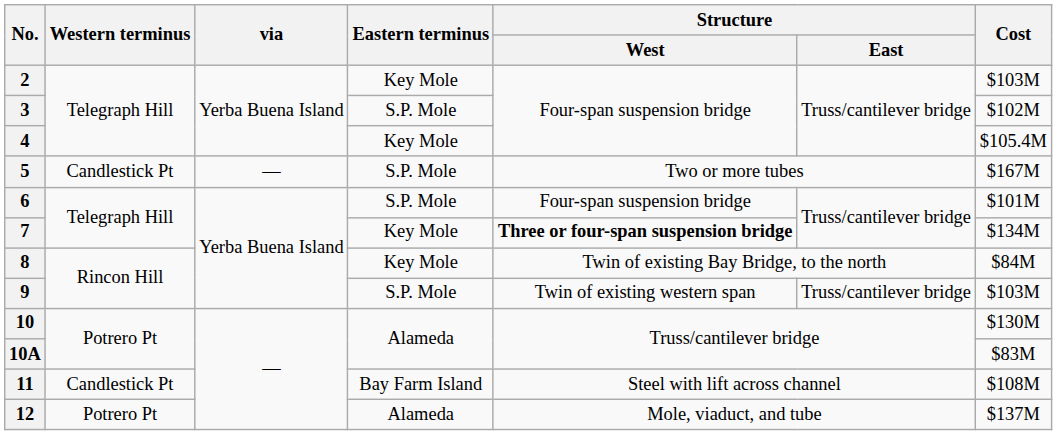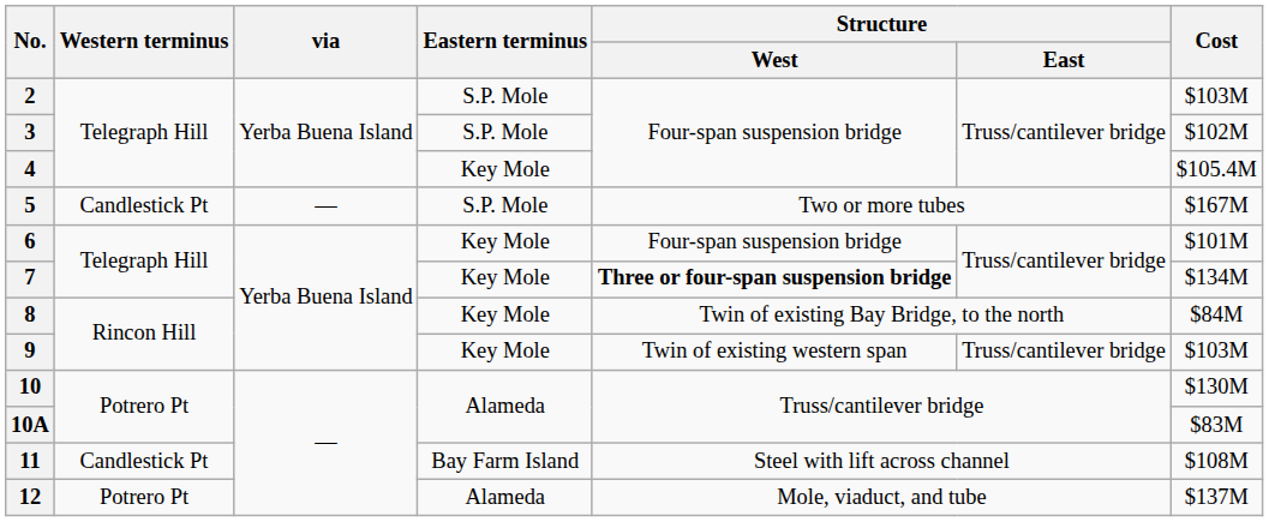 <table class="wikitable sortable" style="font-size:80%;text-align:center;">
 <tr>
 <th rowspan=2>No.</th>
 <th rowspan=2>Western terminus</th>
 <th rowspan=2>via</th>
 <th rowspan=2>Eastern terminus</th>
 <th colspan=2>Structure</th>
 <th rowspan=2>Cost</th>
 </tr>
 <tr>
 <th>West</th>
 <th>East</th>
 </tr>
 <tr>
 <th>2</th>
 <td rowspan=3>Telegraph Hill </td>
 <td rowspan=3>Yerba Buena Island</td>
-<td>Key Mole </td>
+<td>S.P. Mole </td>
 <td rowspan=3>Four-span suspension bridge</td>
 <td rowspan=3>Truss/cantilever bridge</td>
 <td>$103M</td>
 </tr>
 <tr>
 <th>3</th>
 <td>S.P. Mole </td>
 <td>$102M</td>
 </tr>
 <tr>
 <th>4</th>
 <td>Key Mole </td>
 <td>$105.4M</td>
 </tr>
 <tr>
 <th>5</th>
 <td>Candlestick Pt </td>
 <td>—</td>
 <td>S.P. Mole </td>
 <td colspan=2>Two or more tubes</td>
 <td>$167M</td>
 </tr>
 <tr>
 <th>6</th>
 <td rowspan=2>Telegraph Hill </td>
 <td rowspan=4>Yerba Buena Island</td>
-<td>S.P. Mole </td>
+<td>Key Mole </td>
 <td>Four-span suspension bridge</td>
 <td rowspan=2>Truss/cantilever bridge</td>
 <td>$101M</td>
 </tr>
 <tr>
 <th>7</th>
 <td>Key Mole </td>
 <td><strong>Three or four-span suspension bridge</strong></td>
 <td>$134M</td>
 </tr>
 <tr>
 <th>8</th>
 <td rowspan=2>Rincon Hill </td>
 <td>Key Mole </td>
 <td colspan=2>Twin of existing Bay Bridge,  to the north</td>
 <td>$84M</td>
 </tr>
 <tr>
 <th>9</th>
-<td>S.P. Mole </td>
+<td>Key Mole </td>
 <td>Twin of existing western span</td>
 <td>Truss/cantilever bridge</td>
 <td>$103M</td>
 </tr>
 <tr>
 <th>10</th>
 <td rowspan=2>Potrero Pt </td>
 <td rowspan=4>—</td>
 <td rowspan=2>Alameda </td>
 <td rowspan=2 colspan=2>Truss/cantilever bridge</td>
 <td>$130M</td>
 </tr>
 <tr>
 <th>10A</th>
 <td>$83M</td>
 </tr>
 <tr>
 <th>11</th>
 <td>Candlestick Pt </td>
 <td>Bay Farm Island </td>
 <td colspan=2>Steel with lift across channel</td>
 <td>$108M</td>
 </tr>
 <tr>
 <th>12</th>
 <td>Potrero Pt </td>
 <td>Alameda </td>
 <td colspan=2>Mole, viaduct, and tube</td>
 <td>$137M</td>
 </tr>
 </table>
